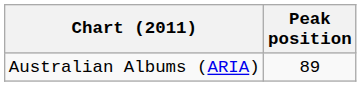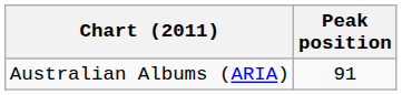 <table class="wikitable">
 <tr>
 <th>Chart (2011)</th>
 <th>Peak<br>position</th>
 </tr>
 <tr>
 <td>Australian Albums (<a href='#'>ARIA</a>)</td>
-<td style="text-align:center;">89</td>
+<td style="text-align:center;">91</td>
 </tr>
 </table>
